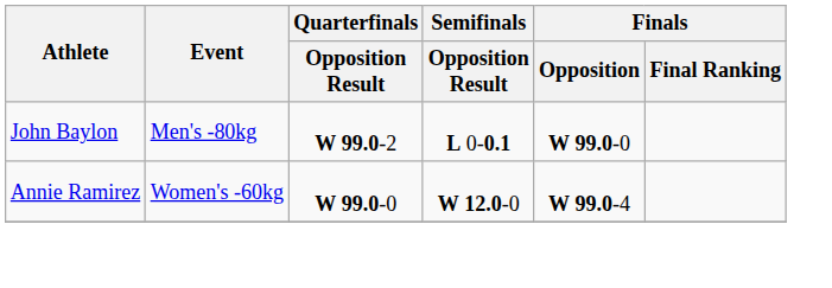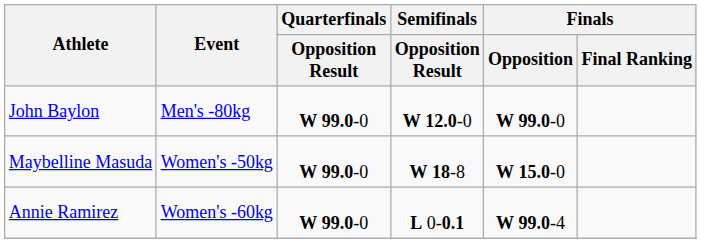 <table class=wikitable style="font-size:90%">
 <tr>
 <th rowspan=2>Athlete</th>
 <th rowspan=2>Event</th>
 <th>Quarterfinals</th>
 <th>Semifinals</th>
 <th colspan=2>Finals</th>
 </tr>
 <tr>
 <th>Opposition<br>Result</th>
 <th>Opposition<br>Result</th>
 <th>Opposition</th>
 <th>Final Ranking</th>
 </tr>
 <tr>
 <td><a href='#'>John Baylon</a></td>
 <td><a href='#'>Men's -80kg</a></td>
-<td align=center><br><strong>W</strong> <strong>99.0</strong>-2</td>
-<td align=center><br><strong>L</strong> 0-<strong>0.1</strong></td>
 <td align=center><br><strong>W</strong> <strong>99.0</strong>-0</td>
+<td align=center><br><strong>W</strong> <strong>12.0</strong>-0</td>
+<td align=center><br><strong>W</strong> <strong>99.0</strong>-0</td>
+<td align=center></td>
+</tr>
+<tr>
+<td><a href='#'>Maybelline Masuda</a></td>
+<td><a href='#'>Women's -50kg</a></td>
+<td align=center><br><strong>W</strong> <strong>99.0</strong>-0</td>
+<td align=center><br><strong>W</strong> <strong>18</strong>-8</td>
+<td align=center><br><strong>W</strong> <strong>15.0</strong>-0</td>
 <td align=center></td>
 </tr>
 <tr>
 <td><a href='#'>Annie Ramirez</a></td>
 <td><a href='#'>Women's -60kg</a></td>
 <td align=center><br><strong>W</strong> <strong>99.0</strong>-0</td>
-<td align=center><br><strong>W</strong> <strong>12.0</strong>-0</td>
+<td align=center><br><strong>L</strong> 0-<strong>0.1</strong></td>
 <td align=center><br><strong>W</strong> <strong>99.0</strong>-4</td>
 <td align=center></td>
 </tr>
 <tr>
 </tr>
 </table>
